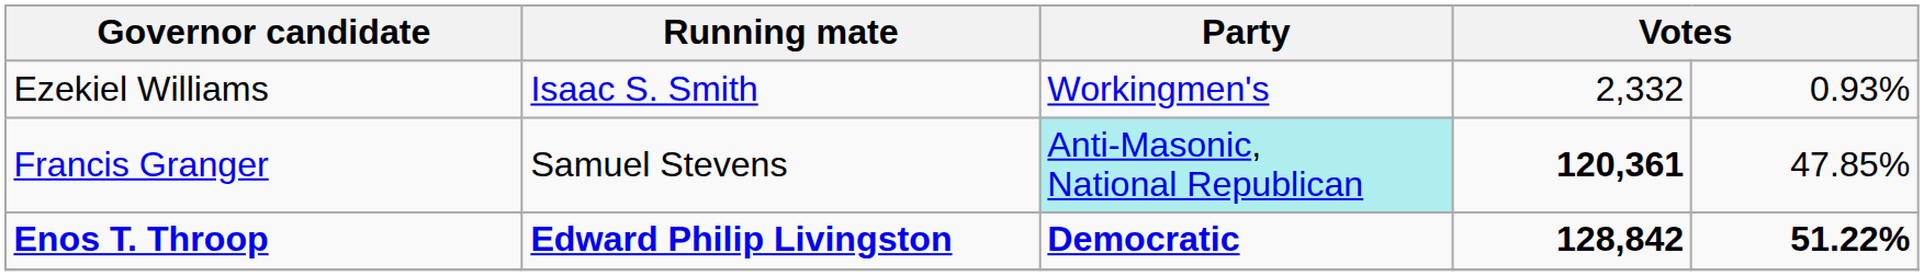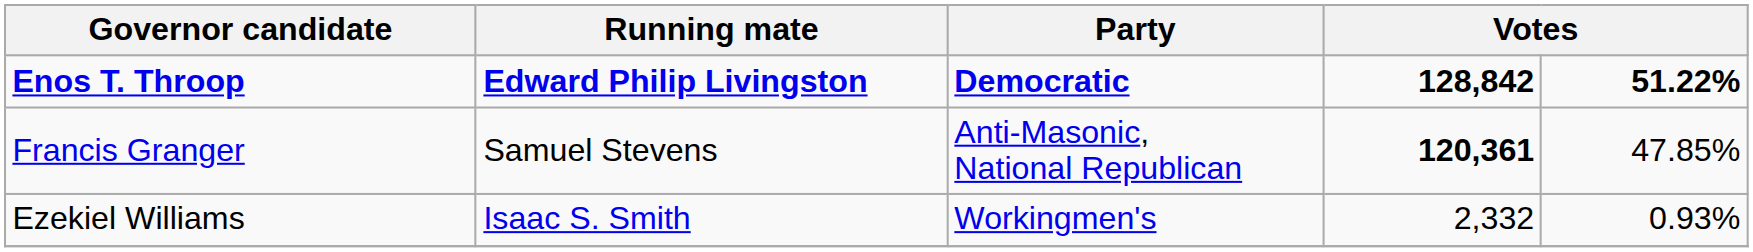 <table class=wikitable>
 <tr bgcolor=lightgrey>
 <th width="20%">Governor candidate</th>
 <th width="20%">Running mate</th>
 <th width="16%">Party</th>
 <th width="18%" colspan="2">Votes</th>
+</tr>
+<tr>
+<td><strong><a href='#'>Enos T. Throop</a></strong></td>
+<td><strong><a href='#'>Edward Philip Livingston</a></strong></td>
+<td><strong><a href='#'>Democratic</a></strong></td>
+<td align="right"><strong>128,842</strong></td>
+<td align="right"><strong>51.22%</strong></td>
+</tr>
+<tr>
+<td><a href='#'>Francis Granger</a></td>
+<td>Samuel Stevens</td>
+<td><a href='#'>Anti-Masonic</a>, <br> <a href='#'>National Republican</a></td>
+<td align="right"><strong>120,361</strong></td>
+<td align="right">47.85%</td>
 </tr>
 <tr>
 <td>Ezekiel Williams</td>
 <td><a href='#'>Isaac S. Smith</a></td>
 <td><a href='#'>Workingmen's</a></td>
 <td align="right">2,332</td>
 <td align="right">0.93%</td>
 </tr>
 <tr>
-<td><a href='#'>Francis Granger</a></td>
-<td>Samuel Stevens</td>
-<td style="background: paleturquoise;"><a href='#'>Anti-Masonic</a>, <br> <a href='#'>National Republican</a></td>
-<td align="right"><strong>120,361</strong></td>
-<td align="right">47.85%</td>
-</tr>
-<tr>
-<td><strong><a href='#'>Enos T. Throop</a></strong></td>
-<td><strong><a href='#'>Edward Philip Livingston</a></strong></td>
-<td><strong><a href='#'>Democratic</a></strong></td>
-<td align="right"><strong>128,842</strong></td>
-<td align="right"><strong>51.22%</strong></td>
-</tr>
-<tr>
 </tr>
 </table>
